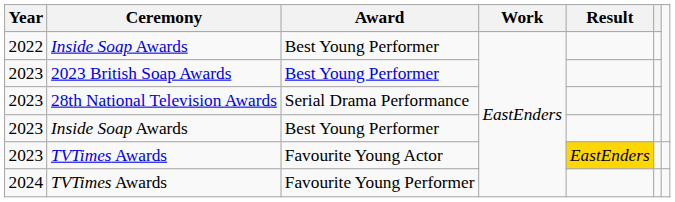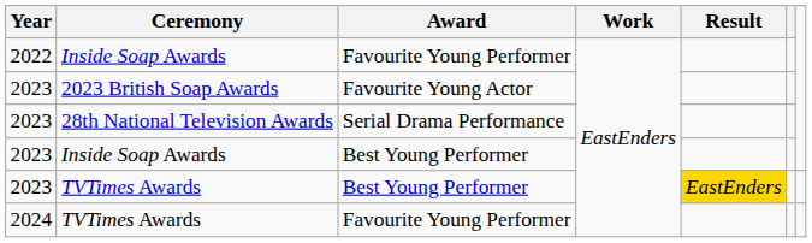 <table class="wikitable">
 <tr>
 <th>Year</th>
 <th>Ceremony</th>
 <th>Award</th>
 <th>Work</th>
 <th>Result</th>
 <th></th>
 </tr>
 <tr>
 <td>2022</td>
 <td><a href='#'><em>Inside Soap</em> Awards</a></td>
-<td>Best Young Performer</td>
+<td>Favourite Young Performer</td>
 <td rowspan="6"><em>EastEnders</em></td>
 <td></td>
 <td align="center"></td>
 </tr>
 <tr>
 <td>2023</td>
 <td><a href='#'>2023 British Soap Awards</a></td>
-<td><a href='#'>Best Young Performer</a></td>
+<td>Favourite Young Actor</td>
 <td></td>
 <td align="center"></td>
 </tr>
 <tr>
 <td>2023</td>
 <td><a href='#'>28th National Television Awards</a></td>
 <td>Serial Drama Performance</td>
 <td></td>
 <td align="center"></td>
 </tr>
 <tr>
 <td>2023</td>
 <td><em>Inside Soap</em> Awards</td>
 <td>Best Young Performer</td>
 <td></td>
 <td align="center"></td>
 </tr>
 <tr>
 <td>2023</td>
 <td><a href='#'><em>TVTimes</em> Awards</a></td>
-<td>Favourite Young Actor</td>
+<td><a href='#'>Best Young Performer</a></td>
 <td style="background: gold;"><em>EastEnders</em></td>
 <td></td>
 <td align="center"></td>
 </tr>
 <tr>
 <td>2024</td>
 <td><em>TVTimes</em> Awards</td>
 <td>Favourite Young Performer</td>
 <td></td>
 <td align="center"></td>
 </tr>
 </table>
